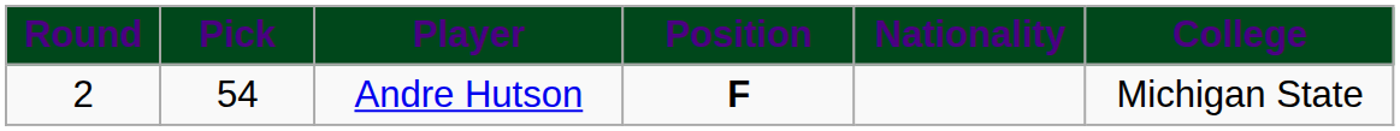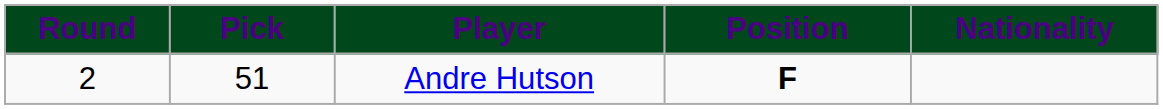 <table class="wikitable sortable sortable">
 <tr>
 <th style="background:#00471B; color:#4B0082" width="10%">Round</th>
 <th style="background:#00471B; color:#4B0082" width="10%">Pick</th>
 <th style="background:#00471B; color:#4B0082" width="20%">Player</th>
 <th style="background:#00471B; color:#4B0082" width="15%">Position</th>
 <th style="background:#00471B; color:#4B0082" width="15%">Nationality</th>
-<th style="background:#00471B; color:#4B0082" width="20%">College</th>
 </tr>
 <tr style="text-align: center">
 <td>2</td>
-<td>54</td>
+<td>51</td>
 <td><a href='#'>Andre Hutson</a></td>
 <td><strong>F</strong></td>
 <td></td>
-<td>Michigan State</td>
 </tr>
 </table>
